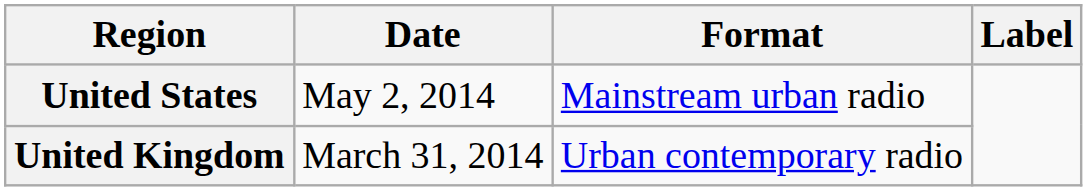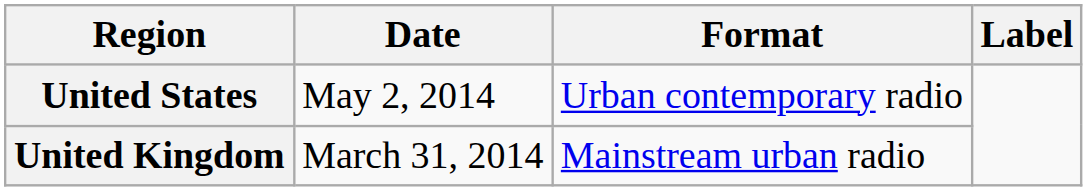 <table class="wikitable plainrowheaders">
 <tr>
 <th>Region</th>
 <th>Date</th>
 <th>Format</th>
 <th>Label</th>
 </tr>
 <tr>
 <th scope="row">United States</th>
 <td>May 2, 2014</td>
-<td><a href='#'>Mainstream urban</a> radio</td>
+<td><a href='#'>Urban contemporary</a> radio</td>
 <td rowspan="2"></td>
 </tr>
 <tr>
 <th scope="row">United Kingdom</th>
 <td>March 31, 2014</td>
-<td><a href='#'>Urban contemporary</a> radio</td>
+<td><a href='#'>Mainstream urban</a> radio</td>
 </tr>
 </table>
